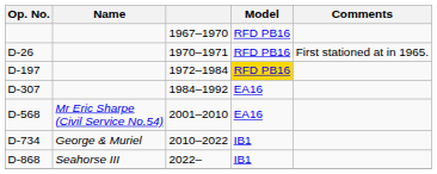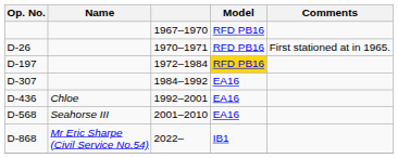 <table class="wikitable">
 <tr>
 <th>Op. No.</th>
 <th>Name</th>
 <th></th>
 <th>Model</th>
 <th>Comments</th>
 </tr>
 <tr>
 <td></td>
 <td></td>
 <td>1967–1970</td>
 <td><a href='#'>RFD PB16</a></td>
 <td></td>
 </tr>
 <tr>
 <td>D-26</td>
 <td></td>
 <td>1970–1971</td>
 <td><a href='#'>RFD PB16</a></td>
 <td>First stationed at  in 1965.</td>
 </tr>
 <tr>
 <td>D-197</td>
 <td></td>
 <td>1972–1984</td>
 <td style="background: gold;"><a href='#'>RFD PB16</a></td>
 <td></td>
 </tr>
 <tr>
 <td>D-307</td>
 <td></td>
 <td>1984–1992</td>
 <td><a href='#'>EA16</a></td>
 <td></td>
 </tr>
 <tr>
+<td>D-436</td>
+<td><em>Chloe</em></td>
+<td>1992–2001</td>
+<td><a href='#'>EA16</a></td>
+<td></td>
+</tr>
+<tr>
 <td>D-568</td>
-<td><a href='#'><em>Mr Eric Sharpe<br>(Civil Service No.54)</em></a></td>
+<td><em>Seahorse III</em></td>
 <td>2001–2010</td>
 <td><a href='#'>EA16</a></td>
 <td></td>
 </tr>
 <tr>
-<td>D-734</td>
-<td><em>George & Muriel</em></td>
-<td>2010–2022</td>
-<td><a href='#'>IB1</a></td>
-<td></td>
-</tr>
-<tr>
 <td>D-868</td>
-<td><em>Seahorse III</em></td>
+<td><a href='#'><em>Mr Eric Sharpe<br>(Civil Service No.54)</em></a></td>
 <td>2022–</td>
 <td><a href='#'>IB1</a></td>
 <td></td>
 </tr>
 <tr>
 </tr>
 </table>
